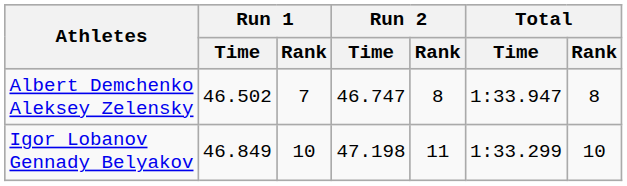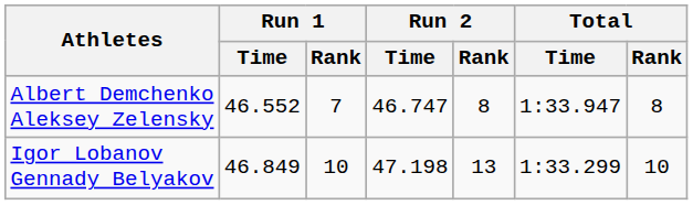 <table class="wikitable" border="1" style="font-size:90%">
 <tr>
 <th rowspan="2">Athletes</th>
 <th colspan="2">Run 1</th>
 <th colspan="2">Run 2</th>
 <th colspan="2">Total</th>
 </tr>
 <tr>
 <th>Time</th>
 <th>Rank</th>
 <th>Time</th>
 <th>Rank</th>
 <th>Time</th>
 <th>Rank</th>
 </tr>
 <tr>
 <td> <a href='#'>Albert Demchenko</a><br> <a href='#'>Aleksey Zelensky</a></td>
-<td align="center">46.502</td>
+<td align="center">46.552</td>
 <td align="center">7</td>
 <td align="center">46.747</td>
 <td align="center">8</td>
 <td align="center">1:33.947</td>
 <td align="center">8</td>
 </tr>
 <tr>
 <td> <a href='#'>Igor Lobanov</a><br> <a href='#'>Gennady Belyakov</a></td>
 <td align="center">46.849</td>
 <td align="center">10</td>
 <td align="center">47.198</td>
-<td align="center">11</td>
+<td align="center">13</td>
 <td align="center">1:33.299</td>
 <td align="center">10</td>
 </tr>
 </table>
